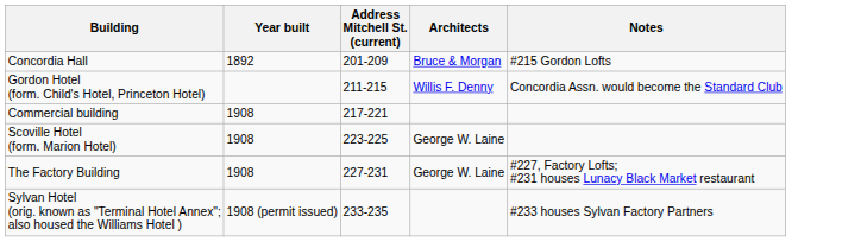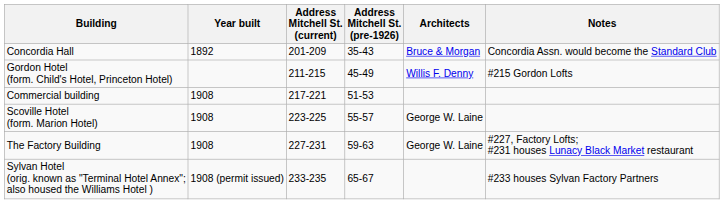 <table class="wikitable">
 <tr>
 <th>Building</th>
 <th>Year built</th>
 <th>Address<br>Mitchell St.<br>(current)</th>
+<th>Address<br>Mitchell St.<br>(pre-1926)</th>
 <th>Architects</th>
 <th>Notes</th>
 </tr>
 <tr>
 <td>Concordia Hall</td>
 <td>1892</td>
 <td>201-209</td>
+<td>35-43</td>
 <td><a href='#'>Bruce & Morgan</a></td>
-<td>#215 Gordon Lofts</td>
+<td>Concordia Assn. would become the <a href='#'>Standard Club</a></td>
 </tr>
 <tr>
 <td>Gordon Hotel<br>(form. Child's Hotel, Princeton Hotel)</td>
 <td></td>
 <td>211-215</td>
+<td>45-49</td>
 <td><a href='#'>Willis F. Denny</a></td>
-<td>Concordia Assn. would become the <a href='#'>Standard Club</a></td>
+<td>#215 Gordon Lofts</td>
 </tr>
 <tr>
 <td>Commercial building</td>
 <td>1908</td>
 <td>217-221</td>
+<td>51-53</td>
 <td></td>
 <td></td>
 </tr>
 <tr>
 <td>Scoville Hotel<br>(form. Marion Hotel)</td>
 <td>1908</td>
 <td>223-225</td>
+<td>55-57</td>
 <td>George W. Laine</td>
 <td></td>
 </tr>
 <tr>
 <td>The Factory Building</td>
 <td>1908</td>
 <td>227-231</td>
+<td>59-63</td>
 <td>George W. Laine</td>
 <td>#227, Factory Lofts;<br>#231 houses <a href='#'>Lunacy Black Market</a> restaurant</td>
 </tr>
 <tr>
 <td>Sylvan Hotel<br>(orig. known as "Terminal Hotel Annex";<br>also housed the Williams Hotel )</td>
 <td>1908 (permit issued)</td>
 <td>233-235</td>
+<td>65-67</td>
 <td></td>
 <td>#233 houses Sylvan Factory Partners</td>
 </tr>
 </table>
